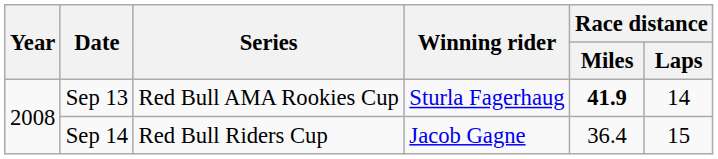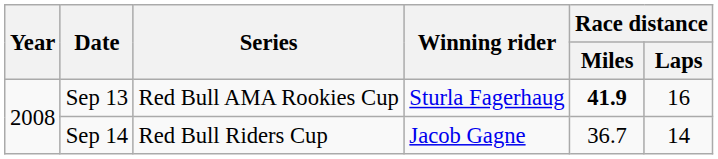 <table class="wikitable" style="font-size: 95%;">
 <tr>
 <th rowspan="2">Year</th>
 <th rowspan="2">Date</th>
 <th rowspan="2">Series</th>
 <th rowspan="2">Winning rider</th>
 <th colspan="2">Race distance</th>
 </tr>
 <tr>
 <th>Miles</th>
 <th>Laps</th>
 </tr>
 <tr>
 <td rowspan=2>2008</td>
 <td>Sep 13</td>
 <td>Red Bull AMA Rookies Cup</td>
 <td> <a href='#'>Sturla Fagerhaug</a></td>
 <td style="text-align:center"><strong>41.9</strong></td>
-<td style="text-align:center">14</td>
+<td style="text-align:center">16</td>
 </tr>
 <tr>
 <td>Sep 14</td>
 <td>Red Bull Riders Cup</td>
 <td> <a href='#'>Jacob Gagne</a></td>
-<td style="text-align:center">36.4</td>
-<td style="text-align:center">15</td>
+<td style="text-align:center">36.7</td>
+<td style="text-align:center">14</td>
 </tr>
 </table>
